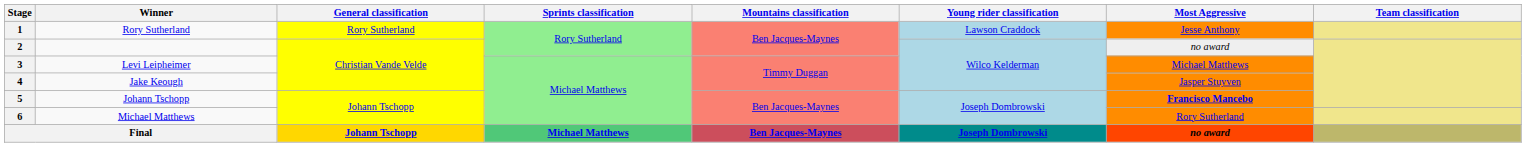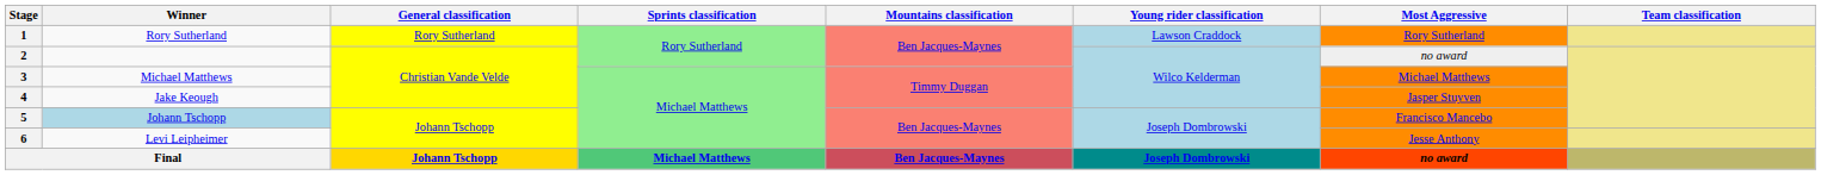 <table class="wikitable" style="text-align: center; font-size:smaller;">
 <tr>
 <th style="width:1%;">Stage</th>
 <th style="width:14%;">Winner</th>
 <th style="width:12%;"><a href='#'>General classification</a><br></th>
 <th style="width:12%;"><a href='#'>Sprints classification</a><br></th>
 <th style="width:12%;"><a href='#'>Mountains classification</a><br></th>
 <th style="width:12%;"><a href='#'>Young rider classification</a><br></th>
 <th style="width:12%;"><a href='#'>Most Aggressive</a><br></th>
 <th style="width:12%;"><a href='#'>Team classification</a></th>
 </tr>
 <tr>
 <th>1</th>
 <td><a href='#'>Rory Sutherland</a></td>
 <td style="background:yellow;"><a href='#'>Rory Sutherland</a></td>
 <td style="background:lightgreen;" rowspan=2><a href='#'>Rory Sutherland</a></td>
 <td style="background:salmon;" rowspan=2><a href='#'>Ben Jacques-Maynes</a></td>
 <td style="background:lightblue;"><a href='#'>Lawson Craddock</a></td>
-<td style="background:DarkOrange;"><a href='#'>Jesse Anthony</a></td>
+<td style="background:DarkOrange;"><a href='#'>Rory Sutherland</a></td>
 <td style="background:Khaki;"></td>
 </tr>
 <tr>
 <th>2</th>
 <td></td>
 <td style="background:yellow;" rowspan=3><a href='#'>Christian Vande Velde</a></td>
 <td style="background:lightblue;" rowspan=3><a href='#'>Wilco Kelderman</a></td>
 <td style="background:#EFEFEF;"><em>no award</em></td>
 <td style="background:Khaki;" rowspan=4></td>
 </tr>
 <tr>
 <th>3</th>
-<td><a href='#'>Levi Leipheimer</a></td>
+<td><a href='#'>Michael Matthews</a></td>
 <td style="background:lightgreen;" rowspan=4><a href='#'>Michael Matthews</a></td>
 <td style="background:salmon;" rowspan=2><a href='#'>Timmy Duggan</a></td>
 <td style="background:DarkOrange;"><a href='#'>Michael Matthews</a></td>
 </tr>
 <tr>
 <th>4</th>
 <td><a href='#'>Jake Keough</a></td>
 <td style="background:DarkOrange;"><a href='#'>Jasper Stuyven</a></td>
 </tr>
 <tr>
 <th>5</th>
-<td><a href='#'>Johann Tschopp</a></td>
+<td style="background: lightblue;"><a href='#'>Johann Tschopp</a></td>
 <td style="background:yellow;" rowspan=2><a href='#'>Johann Tschopp</a></td>
 <td style="background:salmon;" rowspan=2><a href='#'>Ben Jacques-Maynes</a></td>
 <td style="background:lightblue;" rowspan=2><a href='#'>Joseph Dombrowski</a></td>
-<td style="background:DarkOrange;"><strong><a href='#'>Francisco Mancebo</a></strong></td>
+<td style="background:DarkOrange;"><a href='#'>Francisco Mancebo</a></td>
 </tr>
 <tr>
 <th>6</th>
-<td><a href='#'>Michael Matthews</a></td>
-<td style="background:DarkOrange;"><a href='#'>Rory Sutherland</a></td>
+<td><a href='#'>Levi Leipheimer</a></td>
+<td style="background:DarkOrange;"><a href='#'>Jesse Anthony</a></td>
 <td style="background:Khaki;"></td>
 </tr>
 <tr>
 <th colspan=2><strong>Final</strong></th>
 <th style="background:gold;"><a href='#'>Johann Tschopp</a></th>
 <th style="background:#50c878;"><a href='#'>Michael Matthews</a></th>
 <th style="background:#cc4e5c;"><a href='#'>Ben Jacques-Maynes</a></th>
 <th style="background:DarkCyan;"><a href='#'>Joseph Dombrowski</a></th>
 <th style="background:#FF4500;"><em>no award</em></th>
 <th style="background:DarkKhaki;"></th>
 </tr>
 </table>
